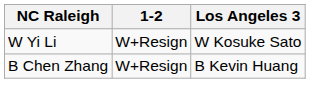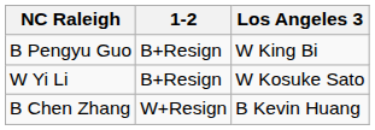 <table class="wikitable">
 <tr>
 <th>NC Raleigh</th>
 <th>1-2</th>
 <th>Los Angeles 3</th>
 </tr>
 <tr>
+<td>B Pengyu Guo</td>
+<td>B+Resign</td>
+<td>W King Bi</td>
+</tr>
+<tr>
 <td>W Yi Li</td>
-<td>W+Resign</td>
+<td>B+Resign</td>
 <td>W Kosuke Sato</td>
 </tr>
 <tr>
 <td>B Chen Zhang</td>
 <td>W+Resign</td>
 <td>B Kevin Huang</td>
 </tr>
 </table>
